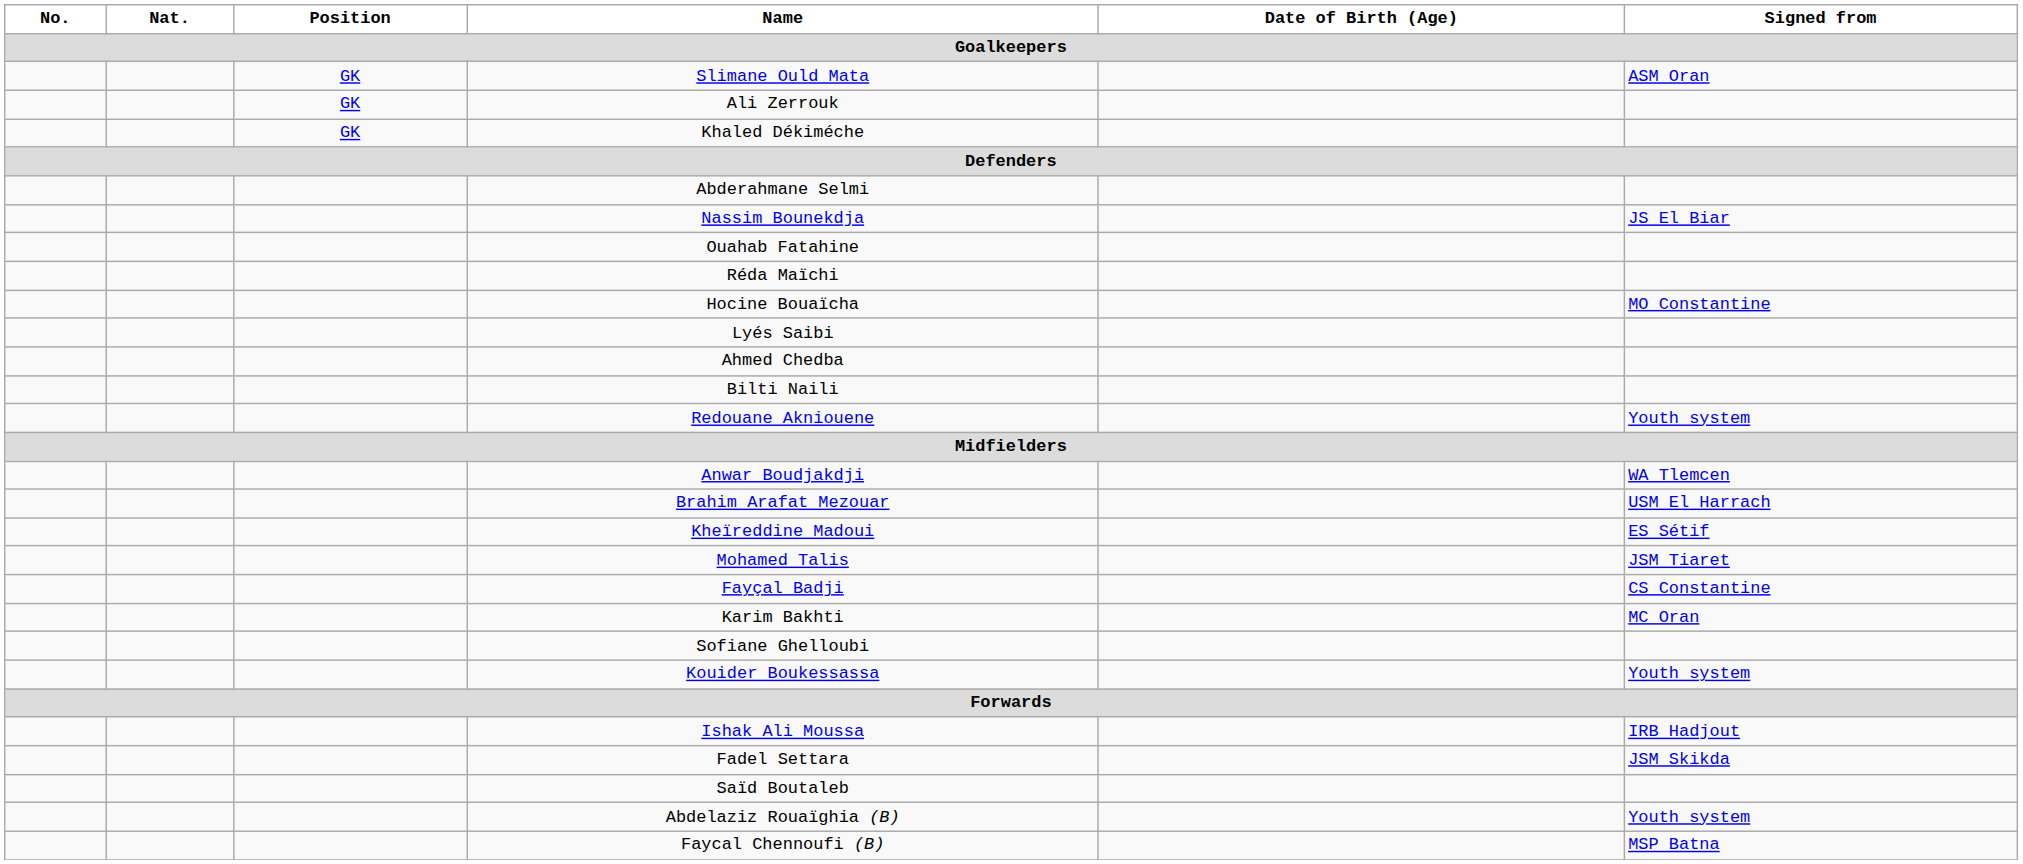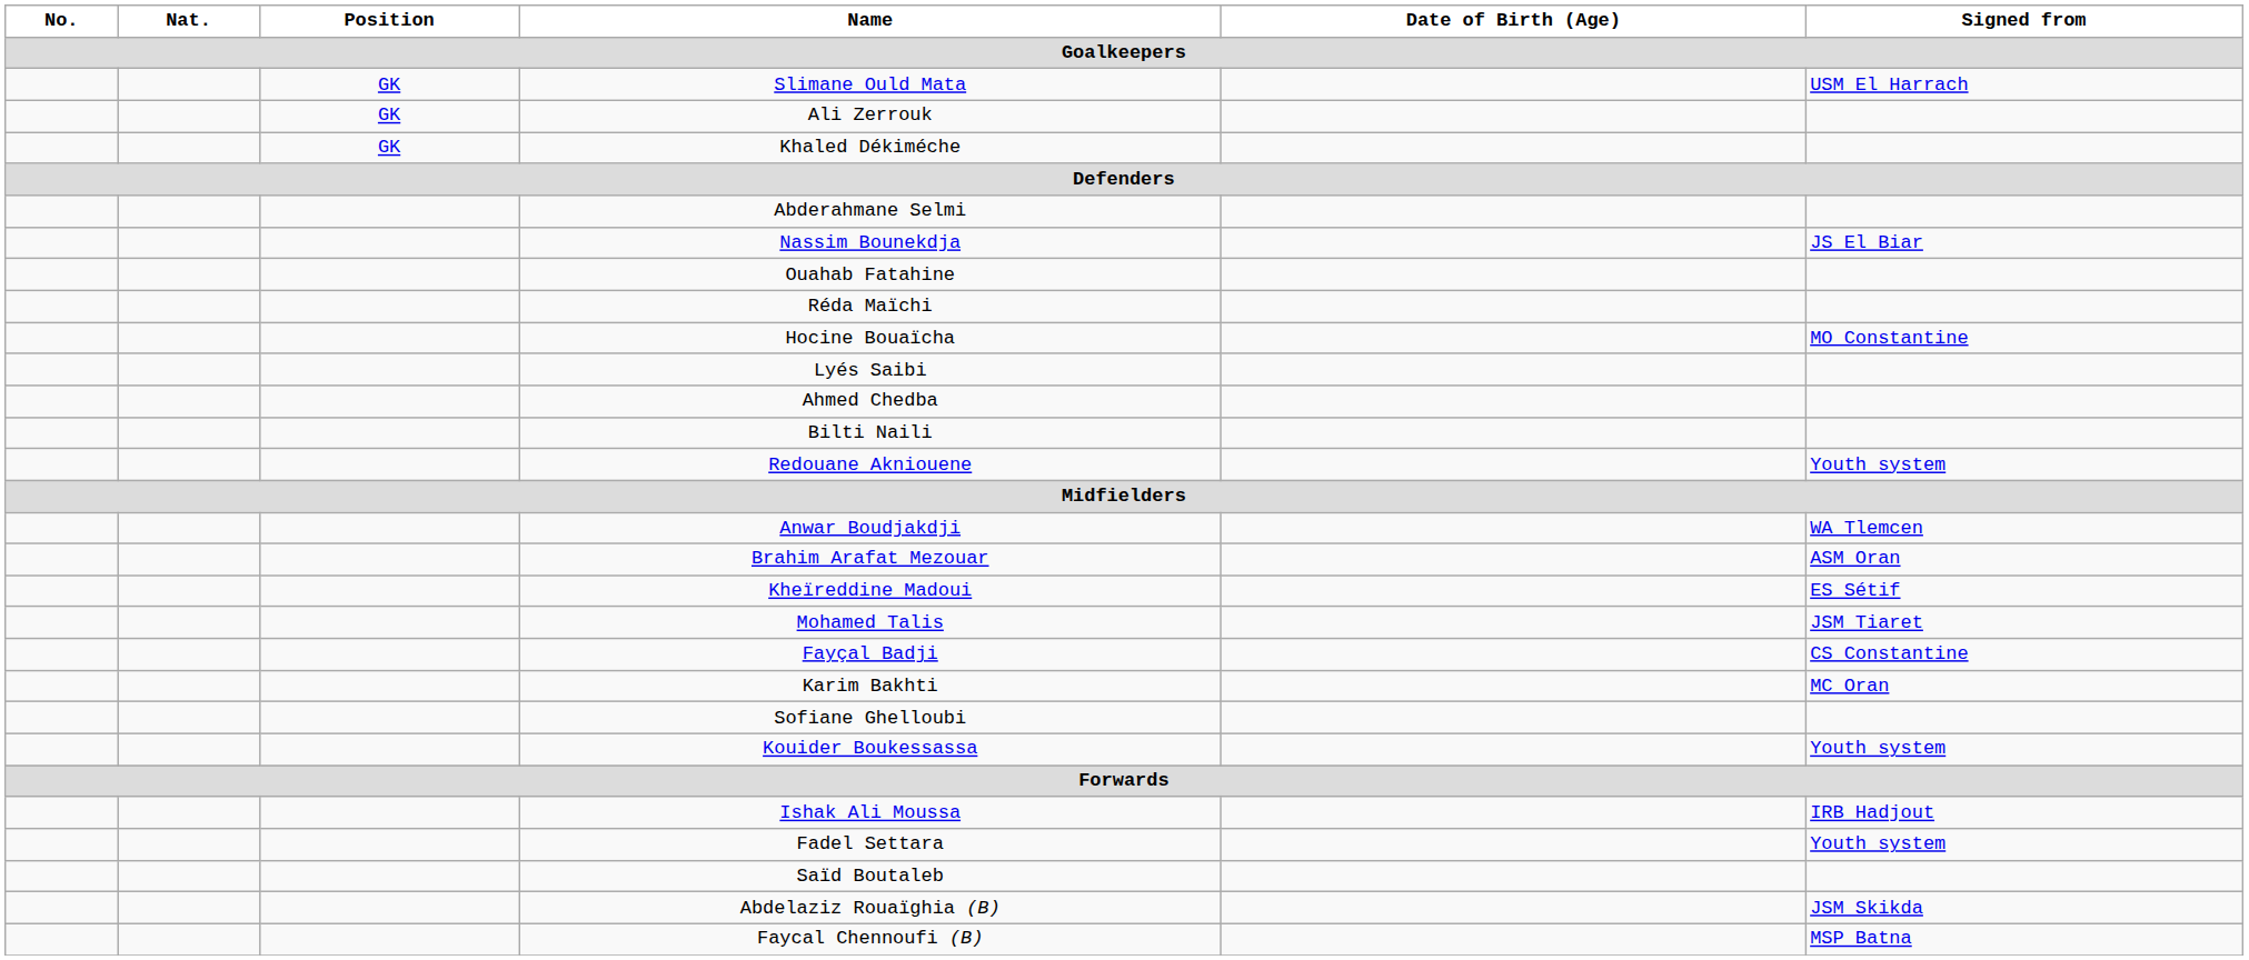 <table class="wikitable" style="text-align:center; font-size:90%; width:70%">
 <tr>
 <th style="background:white; color:black; text-align:center;">No.</th>
 <th style="background:white; color:black; text-align:center;">Nat.</th>
 <th style="background:white; color:black; text-align:center;">Position</th>
 <th style="background:white; color:black; text-align:center;">Name</th>
 <th style="background:white; color:black; text-align:center;">Date of Birth (Age)</th>
 <th style="background:white; color:black; text-align:center;">Signed from</th>
 </tr>
 <tr>
 <th colspan=10 style="background:#DCDCDC; text-align:center;">Goalkeepers</th>
 </tr>
 <tr>
 <td></td>
 <td></td>
 <td><a href='#'>GK</a></td>
 <td><a href='#'>Slimane Ould Mata</a></td>
 <td></td>
-<td style="text-align:left"> <a href='#'>ASM Oran</a></td>
+<td style="text-align:left"> <a href='#'>USM El Harrach</a></td>
 </tr>
 <tr>
 <td></td>
 <td></td>
 <td><a href='#'>GK</a></td>
 <td>Ali Zerrouk</td>
 <td></td>
 <td style="text-align:left"></td>
 </tr>
 <tr>
 <td></td>
 <td></td>
 <td><a href='#'>GK</a></td>
 <td>Khaled Dékiméche</td>
 <td></td>
 <td style="text-align:left"></td>
 </tr>
 <tr>
 <th colspan=10 style="background:#DCDCDC; text-align:center;">Defenders</th>
 </tr>
 <tr>
 <td></td>
 <td></td>
 <td></td>
 <td>Abderahmane Selmi</td>
 <td></td>
 <td style="text-align:left"></td>
 </tr>
 <tr>
 <td></td>
 <td></td>
 <td></td>
 <td><a href='#'>Nassim Bounekdja</a></td>
 <td></td>
 <td style="text-align:left"> <a href='#'>JS El Biar</a></td>
 </tr>
 <tr>
 <td></td>
 <td></td>
 <td></td>
 <td>Ouahab Fatahine</td>
 <td></td>
 <td style="text-align:left"></td>
 </tr>
 <tr>
 <td></td>
 <td></td>
 <td></td>
 <td>Réda Maïchi</td>
 <td></td>
 <td style="text-align:left"></td>
 </tr>
 <tr>
 <td></td>
 <td></td>
 <td></td>
 <td>Hocine Bouaïcha</td>
 <td></td>
 <td style="text-align:left"> <a href='#'>MO Constantine</a></td>
 </tr>
 <tr>
 <td></td>
 <td></td>
 <td></td>
 <td>Lyés Saibi</td>
 <td></td>
 <td style="text-align:left"></td>
 </tr>
 <tr>
 <td></td>
 <td></td>
 <td></td>
 <td>Ahmed Chedba</td>
 <td></td>
 <td style="text-align:left"></td>
 </tr>
 <tr>
 <td></td>
 <td></td>
 <td></td>
 <td>Bilti Naili</td>
 <td></td>
 <td style="text-align:left"></td>
 </tr>
 <tr>
 <td></td>
 <td></td>
 <td></td>
 <td><a href='#'>Redouane Akniouene</a></td>
 <td></td>
 <td style="text-align:left"> <a href='#'>Youth system</a></td>
 </tr>
 <tr>
 <th colspan=10 style="background:#DCDCDC; text-align:center;">Midfielders</th>
 </tr>
 <tr>
 <td></td>
 <td></td>
 <td></td>
 <td><a href='#'>Anwar Boudjakdji</a></td>
 <td></td>
 <td style="text-align:left"> <a href='#'>WA Tlemcen</a></td>
 </tr>
 <tr>
 <td></td>
 <td></td>
 <td></td>
 <td><a href='#'>Brahim Arafat Mezouar</a></td>
 <td></td>
-<td style="text-align:left"> <a href='#'>USM El Harrach</a></td>
+<td style="text-align:left"> <a href='#'>ASM Oran</a></td>
 </tr>
 <tr>
 <td></td>
 <td></td>
 <td></td>
 <td><a href='#'>Kheïreddine Madoui</a></td>
 <td></td>
 <td style="text-align:left"> <a href='#'>ES Sétif</a></td>
 </tr>
 <tr>
 <td></td>
 <td></td>
 <td></td>
 <td><a href='#'>Mohamed Talis</a></td>
 <td></td>
 <td style="text-align:left"> <a href='#'>JSM Tiaret</a></td>
 </tr>
 <tr>
 <td></td>
 <td></td>
 <td></td>
 <td><a href='#'>Fayçal Badji</a></td>
 <td></td>
 <td style="text-align:left"> <a href='#'>CS Constantine</a></td>
 </tr>
 <tr>
 <td></td>
 <td></td>
 <td></td>
 <td>Karim Bakhti</td>
 <td></td>
 <td style="text-align:left"> <a href='#'>MC Oran</a></td>
 </tr>
 <tr>
 <td></td>
 <td></td>
 <td></td>
 <td>Sofiane Ghelloubi</td>
 <td></td>
 <td style="text-align:left"></td>
 </tr>
 <tr>
 <td></td>
 <td></td>
 <td></td>
 <td><a href='#'>Kouider Boukessassa</a></td>
 <td></td>
 <td style="text-align:left"> <a href='#'>Youth system</a></td>
 </tr>
 <tr>
 <th colspan=10 style="background:#DCDCDC; text-align:center;">Forwards</th>
 </tr>
 <tr>
 <td></td>
 <td></td>
 <td></td>
 <td><a href='#'>Ishak Ali Moussa</a></td>
 <td></td>
 <td style="text-align:left"> <a href='#'>IRB Hadjout</a></td>
 </tr>
 <tr>
 <td></td>
 <td></td>
 <td></td>
 <td>Fadel Settara</td>
 <td></td>
-<td style="text-align:left"> <a href='#'>JSM Skikda</a></td>
+<td style="text-align:left"> <a href='#'>Youth system</a></td>
 </tr>
 <tr>
 <td></td>
 <td></td>
 <td></td>
 <td>Saïd Boutaleb</td>
 <td></td>
 <td style="text-align:left"></td>
 </tr>
 <tr>
 <td></td>
 <td></td>
 <td></td>
 <td>Abdelaziz Rouaïghia <em>(B)</em></td>
 <td></td>
-<td style="text-align:left"> <a href='#'>Youth system</a></td>
+<td style="text-align:left"> <a href='#'>JSM Skikda</a></td>
 </tr>
 <tr>
 <td></td>
 <td></td>
 <td></td>
 <td>Faycal Chennoufi <em>(B)</em></td>
 <td></td>
 <td style="text-align:left"> <a href='#'>MSP Batna</a></td>
 </tr>
 <tr>
 </tr>
 </table>
